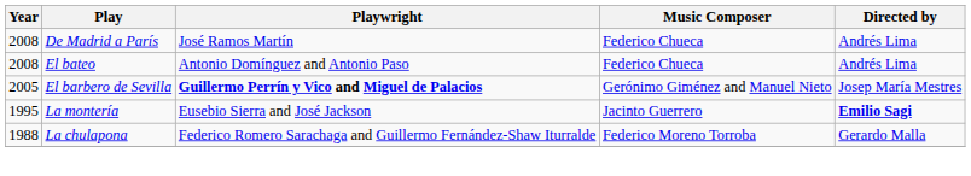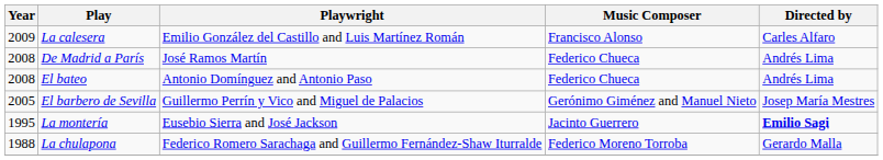 <table class="wikitable">
 <tr>
 <th>Year</th>
 <th>Play</th>
 <th>Playwright</th>
 <th>Music Composer</th>
 <th>Directed by</th>
+</tr>
+<tr>
+<td>2009</td>
+<td><em><a href='#'>La calesera</a></em></td>
+<td><a href='#'>Emilio González del Castillo</a> and <a href='#'>Luis Martínez Román</a></td>
+<td><a href='#'>Francisco Alonso</a></td>
+<td><a href='#'>Carles Alfaro</a></td>
 </tr>
 <tr>
 <td>2008</td>
 <td><em><a href='#'>De Madrid a París</a></em></td>
 <td><a href='#'>José Ramos Martín</a></td>
 <td><a href='#'>Federico Chueca</a></td>
 <td><a href='#'>Andrés Lima</a></td>
 </tr>
 <tr>
 <td>2008</td>
 <td><em><a href='#'>El bateo</a></em></td>
 <td><a href='#'>Antonio Domínguez</a> and <a href='#'>Antonio Paso</a></td>
 <td><a href='#'>Federico Chueca</a></td>
 <td><a href='#'>Andrés Lima</a></td>
 </tr>
 <tr>
 <td>2005</td>
 <td><em><a href='#'>El barbero de Sevilla</a></em></td>
-<td><strong><a href='#'>Guillermo Perrín y Vico</a> and <a href='#'>Miguel de Palacios</a></strong></td>
+<td><a href='#'>Guillermo Perrín y Vico</a> and <a href='#'>Miguel de Palacios</a></td>
 <td><a href='#'>Gerónimo Giménez</a> and <a href='#'>Manuel Nieto</a></td>
 <td><a href='#'>Josep María Mestres</a></td>
 </tr>
 <tr>
 <td>1995</td>
 <td><em><a href='#'>La montería</a></em></td>
 <td><a href='#'>Eusebio Sierra</a> and <a href='#'>José Jackson</a></td>
 <td><a href='#'>Jacinto Guerrero</a></td>
 <td><strong><a href='#'>Emilio Sagi</a></strong></td>
 </tr>
 <tr>
 <td>1988</td>
 <td><em><a href='#'>La chulapona</a></em></td>
 <td><a href='#'>Federico Romero Sarachaga</a> and <a href='#'>Guillermo Fernández-Shaw Iturralde</a></td>
 <td><a href='#'>Federico Moreno Torroba</a></td>
 <td><a href='#'>Gerardo Malla</a></td>
 </tr>
 <tr>
 </tr>
 </table>
